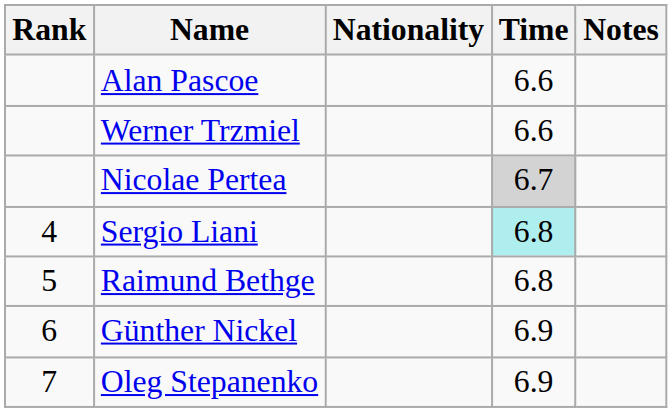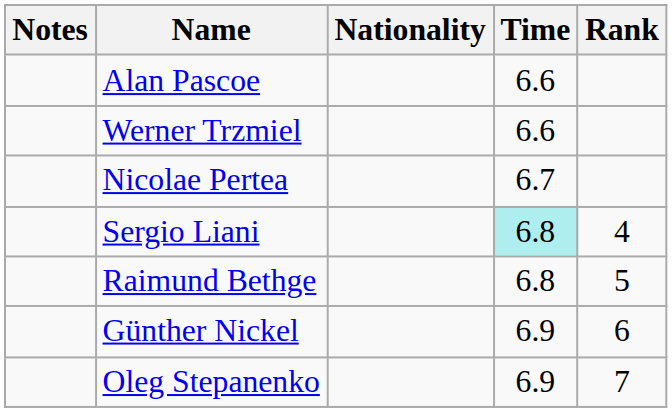 <table class="wikitable sortable" style="text-align:center">
 <tr>
-<th>Rank</th>
+<th>Notes</th>
 <th>Name</th>
 <th>Nationality</th>
 <th>Time</th>
-<th>Notes</th>
+<th>Rank</th>
 </tr>
 <tr>
 <td></td>
 <td align="left"><a href='#'>Alan Pascoe</a></td>
 <td align=left></td>
 <td>6.6</td>
 <td></td>
 </tr>
 <tr>
 <td></td>
 <td align="left"><a href='#'>Werner Trzmiel</a></td>
 <td align=left></td>
 <td>6.6</td>
 <td></td>
 </tr>
 <tr>
 <td></td>
 <td align="left"><a href='#'>Nicolae Pertea</a></td>
 <td align=left></td>
-<td style="background: lightgrey;">6.7</td>
+<td>6.7</td>
 <td></td>
 </tr>
 <tr>
-<td>4</td>
+<td></td>
 <td align="left"><a href='#'>Sergio Liani</a></td>
 <td align=left></td>
 <td style="background: paleturquoise;">6.8</td>
-<td></td>
+<td>4</td>
 </tr>
 <tr>
-<td>5</td>
+<td></td>
 <td align="left"><a href='#'>Raimund Bethge</a></td>
 <td align=left></td>
 <td>6.8</td>
-<td></td>
+<td>5</td>
 </tr>
 <tr>
-<td>6</td>
+<td></td>
 <td align="left"><a href='#'>Günther Nickel</a></td>
 <td align=left></td>
 <td>6.9</td>
-<td></td>
+<td>6</td>
 </tr>
 <tr>
-<td>7</td>
+<td></td>
 <td align="left"><a href='#'>Oleg Stepanenko</a></td>
 <td align=left></td>
 <td>6.9</td>
-<td></td>
+<td>7</td>
 </tr>
 </table>
